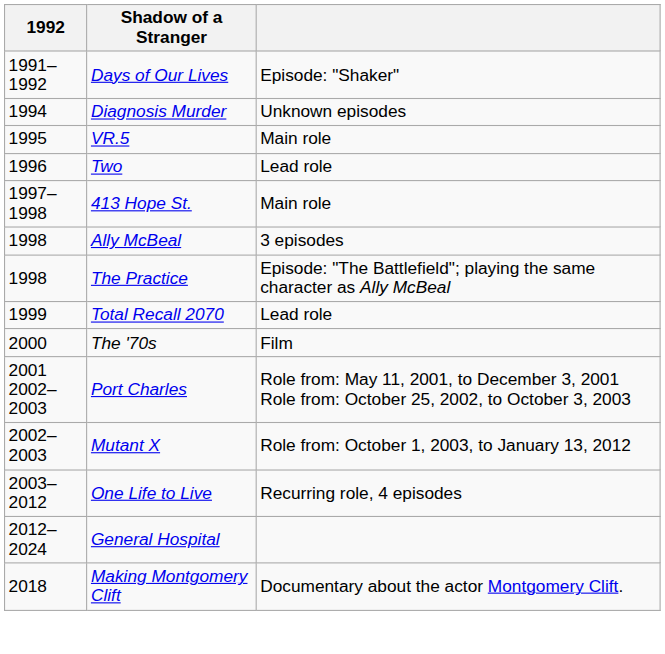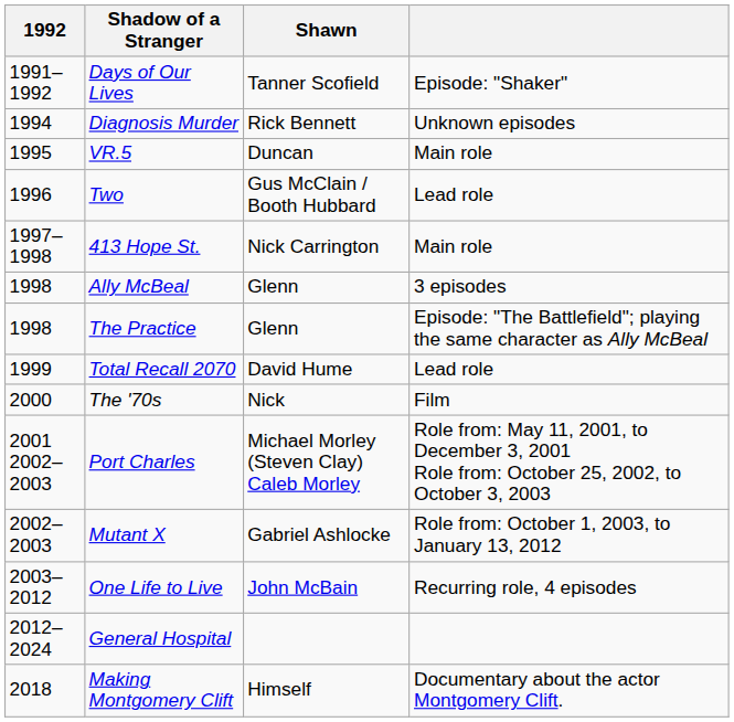 <table class="wikitable">
 <tr>
 <th>1992</th>
 <th>Shadow of a Stranger</th>
+<th>Shawn</th>
 <th></th>
 </tr>
 <tr>
 <td>1991–1992</td>
 <td><em><a href='#'>Days of Our Lives</a></em></td>
+<td>Tanner Scofield</td>
 <td>Episode: "Shaker"</td>
 </tr>
 <tr>
 <td>1994</td>
 <td><em><a href='#'>Diagnosis Murder</a></em></td>
+<td>Rick Bennett</td>
 <td>Unknown episodes</td>
 </tr>
 <tr>
 <td>1995</td>
 <td><em><a href='#'>VR.5</a></em></td>
+<td>Duncan</td>
 <td>Main role</td>
 </tr>
 <tr>
 <td>1996</td>
 <td><em><a href='#'>Two</a></em></td>
+<td>Gus McClain / Booth Hubbard</td>
 <td>Lead role</td>
 </tr>
 <tr>
 <td>1997–1998</td>
 <td><em><a href='#'>413 Hope St.</a></em></td>
+<td>Nick Carrington</td>
 <td>Main role</td>
 </tr>
 <tr>
 <td>1998</td>
 <td><em><a href='#'>Ally McBeal</a></em></td>
+<td>Glenn</td>
 <td>3 episodes</td>
 </tr>
 <tr>
 <td>1998</td>
 <td><em><a href='#'>The Practice</a></em></td>
+<td>Glenn</td>
 <td>Episode: "The Battlefield"; playing the same character as <em>Ally McBeal</em></td>
 </tr>
 <tr>
 <td>1999</td>
 <td><em><a href='#'>Total Recall 2070</a></em></td>
+<td>David Hume</td>
 <td>Lead role</td>
 </tr>
 <tr>
 <td>2000</td>
 <td><em>The '70s</em></td>
+<td>Nick</td>
 <td>Film</td>
 </tr>
 <tr>
 <td>2001<br>2002–2003</td>
 <td><em><a href='#'>Port Charles</a></em></td>
+<td>Michael Morley (Steven Clay)<br><a href='#'>Caleb Morley</a></td>
 <td>Role from: May 11, 2001, to December 3, 2001<br>Role from: October 25, 2002, to October 3, 2003</td>
 </tr>
 <tr>
 <td>2002–2003</td>
 <td><em><a href='#'>Mutant X</a></em></td>
+<td>Gabriel Ashlocke</td>
 <td>Role from: October 1, 2003, to January 13, 2012</td>
 </tr>
 <tr>
 <td>2003–2012</td>
 <td><em><a href='#'>One Life to Live</a></em></td>
+<td><a href='#'>John McBain</a></td>
 <td>Recurring role, 4 episodes</td>
 </tr>
 <tr>
 <td>2012–2024</td>
 <td><em><a href='#'>General Hospital</a></em></td>
 <td></td>
+<td></td>
 </tr>
 <tr>
 <td>2018</td>
 <td><em><a href='#'>Making Montgomery Clift</a></em></td>
+<td>Himself</td>
 <td>Documentary about the actor <a href='#'>Montgomery Clift</a>.</td>
 </tr>
 </table>
